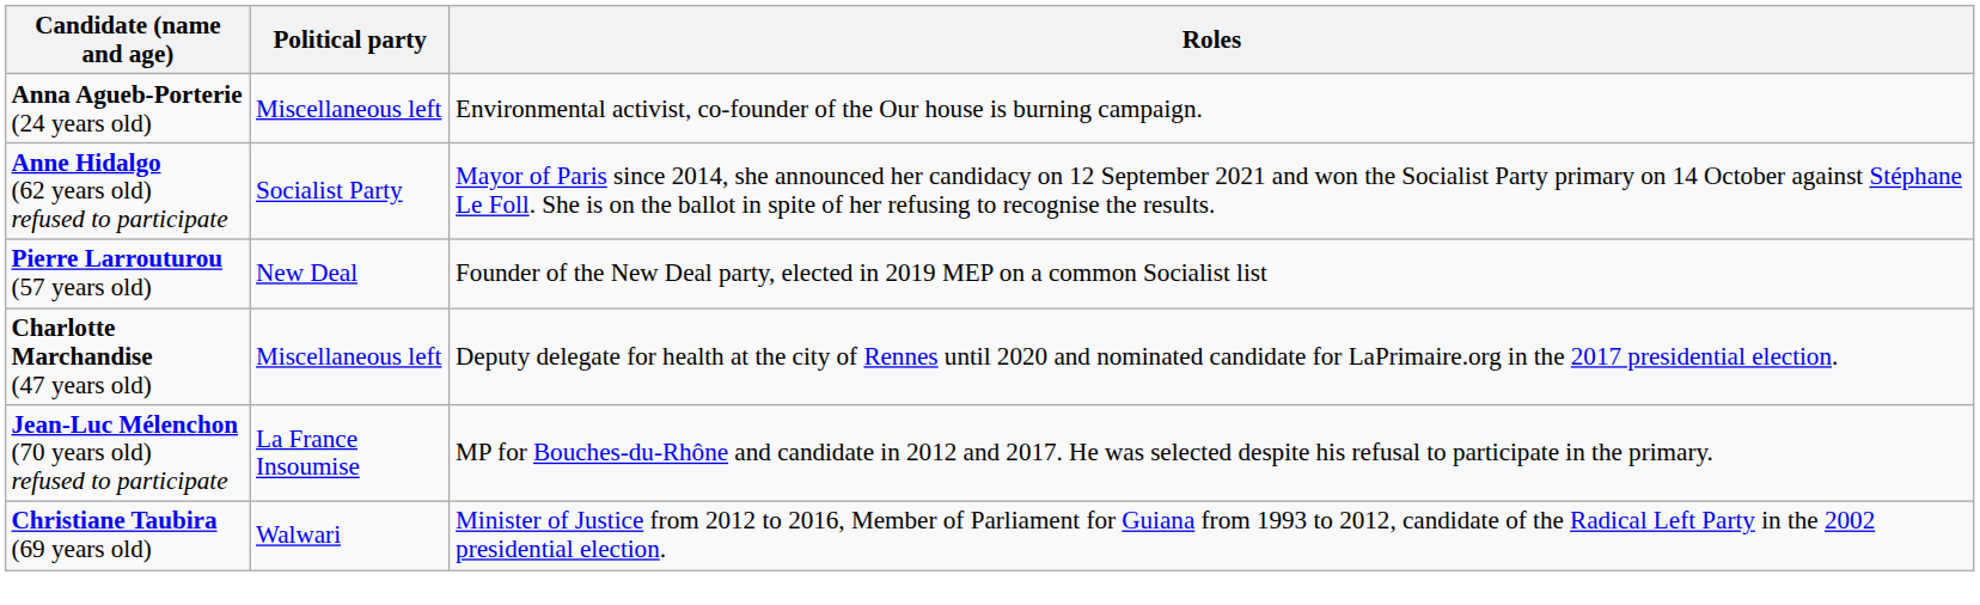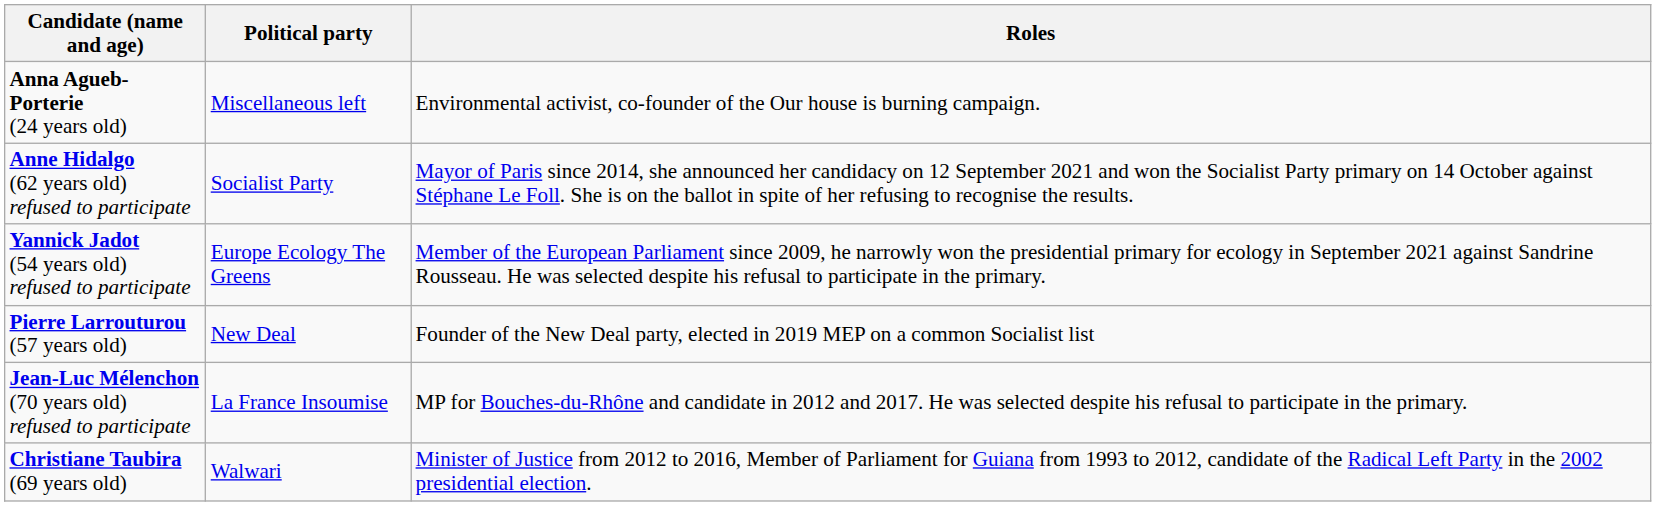 <table class="wikitable sortable">
 <tr>
 <th>Candidate (name and age)</th>
 <th>Political party</th>
 <th>Roles</th>
 </tr>
 <tr>
 <td><strong>Anna Agueb-Porterie</strong><br>(24 years old)</td>
 <td><a href='#'>Miscellaneous left</a></td>
 <td>Environmental activist, co-founder of the Our house is burning campaign.</td>
 </tr>
 <tr>
 <td><strong><a href='#'>Anne Hidalgo</a></strong><br>(62 years old)<br><em>refused to participate</em></td>
 <td><a href='#'>Socialist Party</a></td>
 <td><a href='#'>Mayor of Paris</a> since 2014, she announced her candidacy on 12 September 2021 and won the Socialist Party primary on 14 October against <a href='#'>Stéphane Le Foll</a>. She is on the ballot in spite of her refusing to recognise the results.</td>
 </tr>
 <tr>
+<td><strong><a href='#'>Yannick Jadot</a></strong><br>(54 years old)<br><em>refused to participate</em></td>
+<td><a href='#'>Europe Ecology The Greens</a></td>
+<td><a href='#'>Member of the European Parliament</a> since 2009, he narrowly won the presidential primary for ecology in September 2021 against Sandrine Rousseau. He was selected despite his refusal to participate in the primary.</td>
+</tr>
+<tr>
 <td><strong><a href='#'>Pierre Larrouturou</a></strong><br>(57 years old)</td>
 <td><a href='#'>New Deal</a></td>
 <td>Founder of the New Deal party, elected in 2019 MEP on a common Socialist list</td>
-</tr>
-<tr>
-<td><strong>Charlotte Marchandise</strong><br>(47 years old)</td>
-<td><a href='#'>Miscellaneous left</a></td>
-<td>Deputy delegate for health at the city of <a href='#'>Rennes</a> until 2020 and nominated candidate for LaPrimaire.org in the <a href='#'>2017 presidential election</a>.</td>
 </tr>
 <tr>
 <td><strong><a href='#'>Jean-Luc Mélenchon</a></strong><br>(70 years old)<br><em>refused to participate</em></td>
 <td><a href='#'>La France Insoumise</a></td>
 <td>MP for <a href='#'>Bouches-du-Rhône</a> and candidate in 2012 and 2017. He was selected despite his refusal to participate in the primary.</td>
 </tr>
 <tr>
 <td><strong><a href='#'>Christiane Taubira</a></strong><br>(69 years old)</td>
 <td><a href='#'>Walwari</a></td>
 <td><a href='#'>Minister of Justice</a> from 2012 to 2016, Member of Parliament for <a href='#'>Guiana</a> from 1993 to 2012, candidate of the <a href='#'>Radical Left Party</a> in the <a href='#'>2002 presidential election</a>.</td>
 </tr>
 </table>
